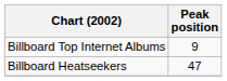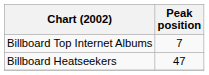 <table class="wikitable">
 <tr>
 <th>Chart (2002)</th>
 <th>Peak<br>position</th>
 </tr>
 <tr>
 <td>Billboard Top Internet Albums</td>
-<td align="center">9</td>
+<td align="center">7</td>
 </tr>
 <tr>
 <td>Billboard Heatseekers</td>
 <td align="center">47</td>
 </tr>
 <tr>
 </tr>
 </table>
